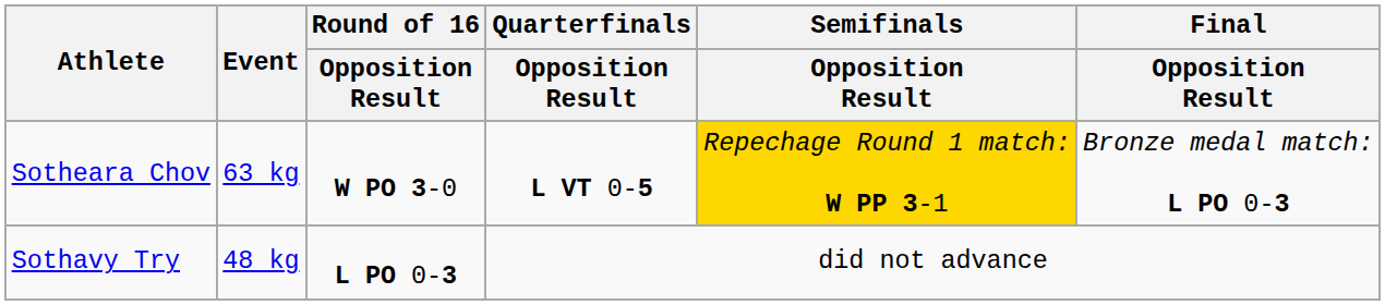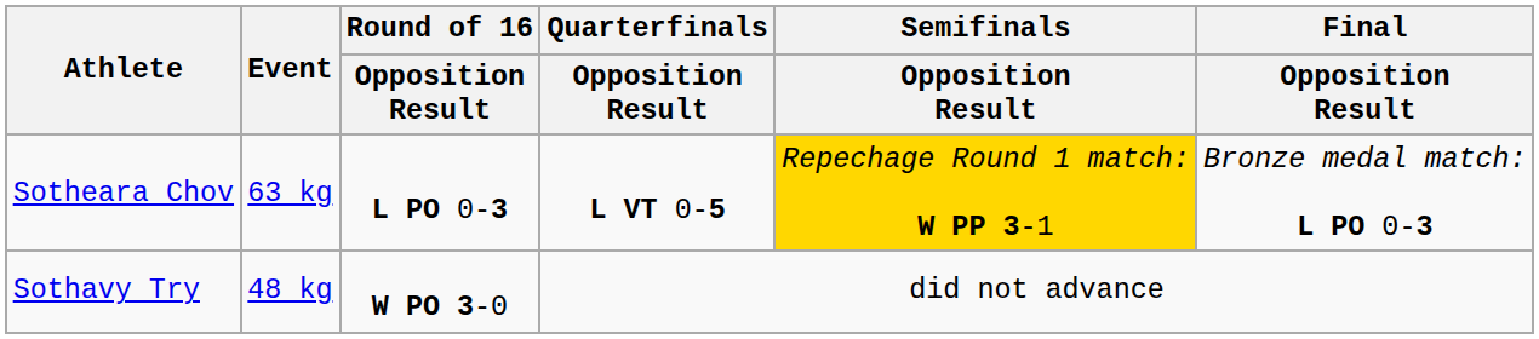 <table class="wikitable" border="1" style="font-size:90%">
 <tr>
 <th rowspan=2>Athlete</th>
 <th rowspan=2>Event</th>
 <th>Round of 16</th>
 <th>Quarterfinals</th>
 <th>Semifinals</th>
 <th>Final</th>
 </tr>
 <tr>
 <th>Opposition<br>Result</th>
 <th>Opposition<br>Result</th>
 <th>Opposition<br>Result</th>
 <th>Opposition<br>Result</th>
 </tr>
 <tr>
 <td><a href='#'>Sotheara Chov</a></td>
 <td><a href='#'>63 kg</a></td>
-<td align=center><br><strong>W PO</strong> <strong>3</strong>-0</td>
+<td align=center><br><strong>L PO</strong> 0-<strong>3</strong></td>
 <td align=center><br><strong>L VT</strong> 0-<strong>5</strong></td>
 <td align=center style="background: gold;"><em>Repechage Round 1 match:</em><br><br><strong>W PP</strong> <strong>3</strong>-1</td>
 <td align=center><em>Bronze medal match:</em><br><br><strong>L PO</strong> 0-<strong>3</strong></td>
 </tr>
 <tr>
 <td><a href='#'>Sothavy Try</a></td>
 <td><a href='#'>48 kg</a></td>
-<td align=center><br><strong>L PO</strong> 0-<strong>3</strong></td>
+<td align=center><br><strong>W PO</strong> <strong>3</strong>-0</td>
 <td align=center colspan="7">did not advance</td>
 </tr>
 </table>
